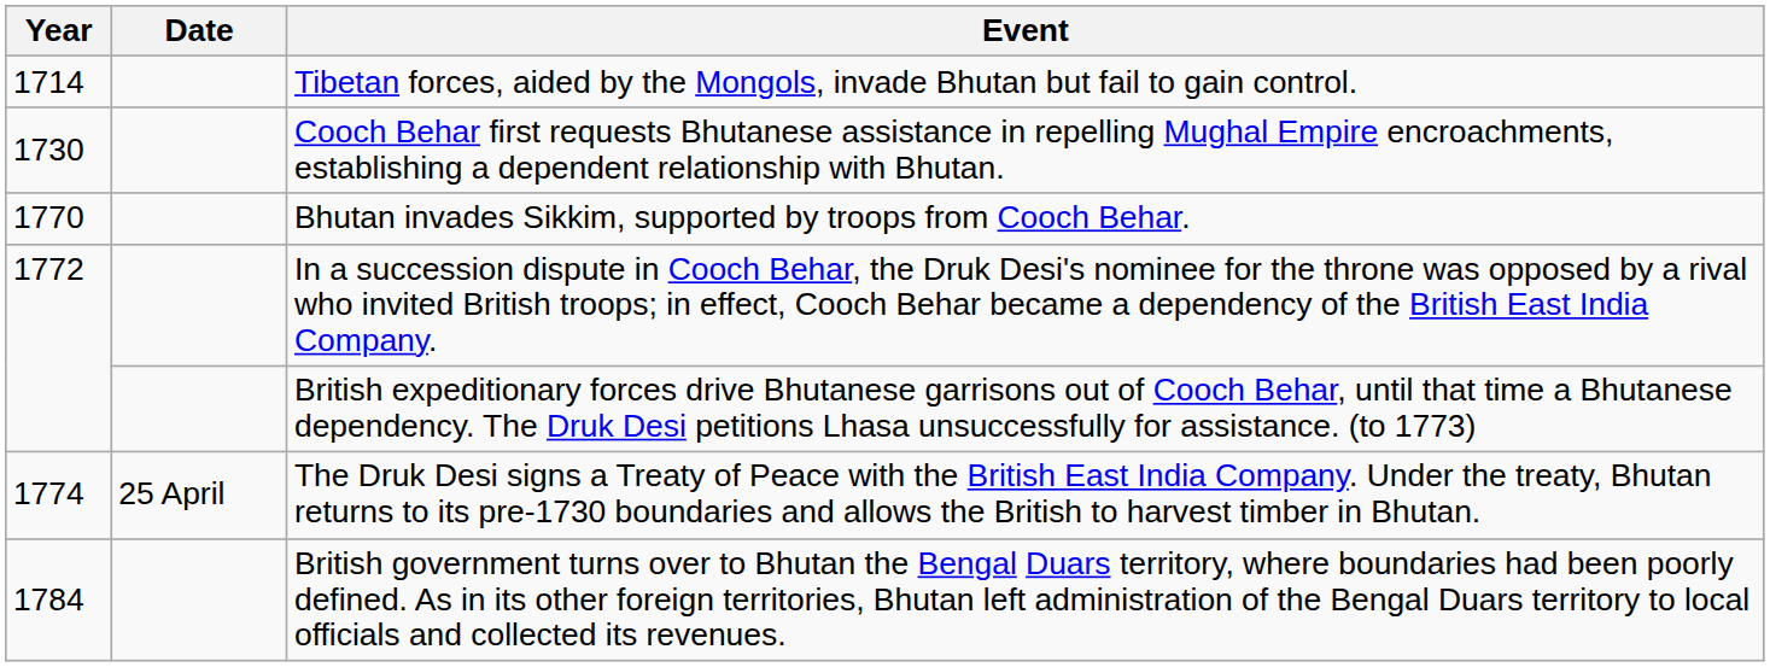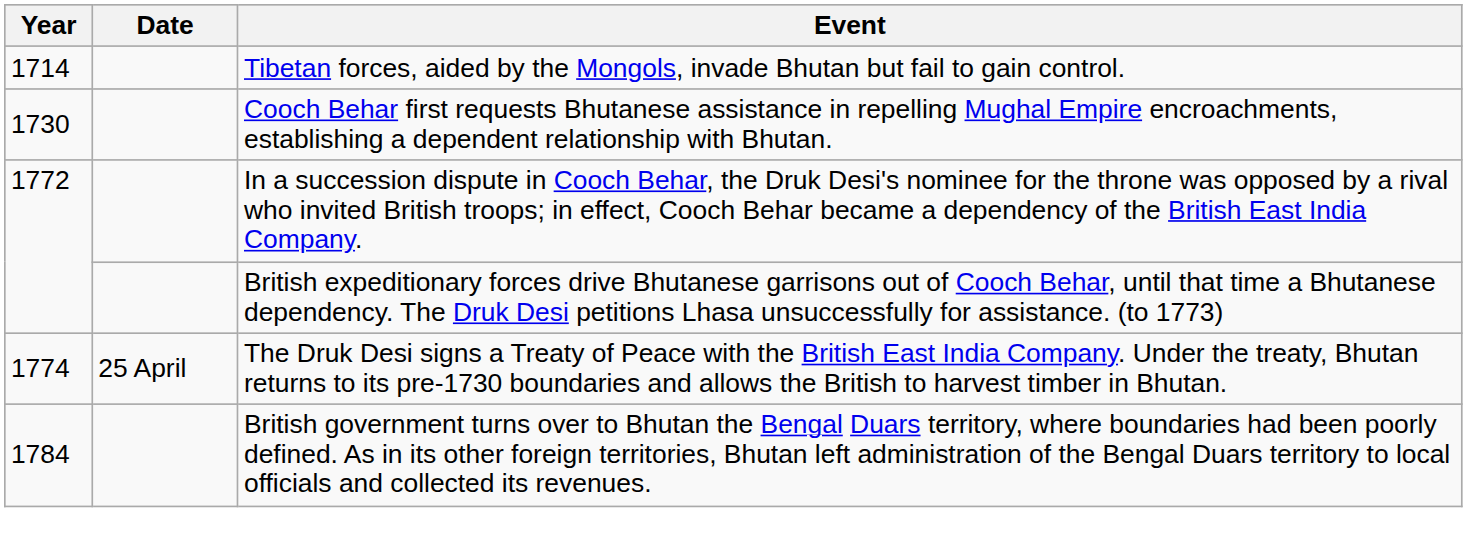 <table class="wikitable" width="100%">
 <tr>
 <th style="width:6%">Year</th>
 <th style="width:10%">Date</th>
 <th>Event</th>
 </tr>
 <tr>
 <td>1714</td>
 <td></td>
 <td><a href='#'>Tibetan</a> forces, aided by the <a href='#'>Mongols</a>, invade Bhutan but fail to gain control.</td>
 </tr>
 <tr>
 <td>1730</td>
 <td></td>
 <td><a href='#'>Cooch Behar</a> first requests Bhutanese assistance in repelling <a href='#'>Mughal Empire</a> encroachments, establishing a dependent relationship with Bhutan.</td>
-</tr>
-<tr>
-<td>1770</td>
-<td></td>
-<td>Bhutan invades Sikkim, supported by troops from <a href='#'>Cooch Behar</a>.</td>
 </tr>
 <tr>
 <td rowspan="2" valign="top">1772</td>
 <td></td>
 <td>In a succession dispute in <a href='#'>Cooch Behar</a>, the Druk Desi's nominee for the throne was opposed by a rival who invited British troops; in effect, Cooch Behar became a dependency of the <a href='#'>British East India Company</a>.</td>
 </tr>
 <tr>
 <td></td>
 <td>British expeditionary forces drive Bhutanese garrisons out of <a href='#'>Cooch Behar</a>, until that time a Bhutanese dependency. The <a href='#'>Druk Desi</a> petitions Lhasa unsuccessfully for assistance. (to 1773)</td>
 </tr>
 <tr>
 <td>1774</td>
 <td>25 April</td>
 <td>The Druk Desi signs a Treaty of Peace with the <a href='#'>British East India Company</a>. Under the treaty, Bhutan returns to its pre-1730 boundaries and allows the British to harvest timber in Bhutan.</td>
 </tr>
 <tr>
 <td>1784</td>
 <td></td>
 <td>British government turns over to Bhutan the <a href='#'>Bengal</a> <a href='#'>Duars</a> territory, where boundaries had been poorly defined. As in its other foreign territories, Bhutan left administration of the Bengal Duars territory to local officials and collected its revenues.</td>
 </tr>
 </table>
